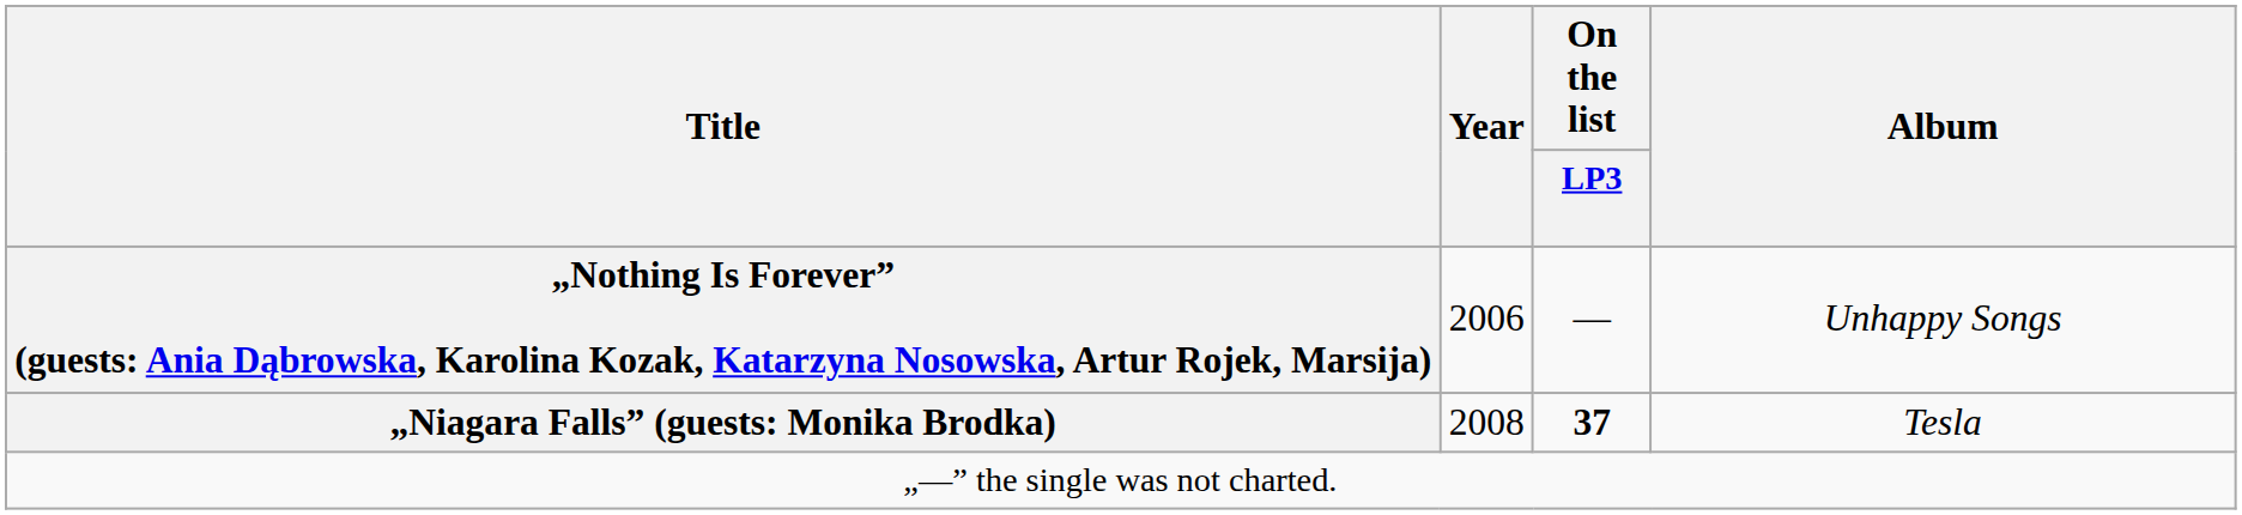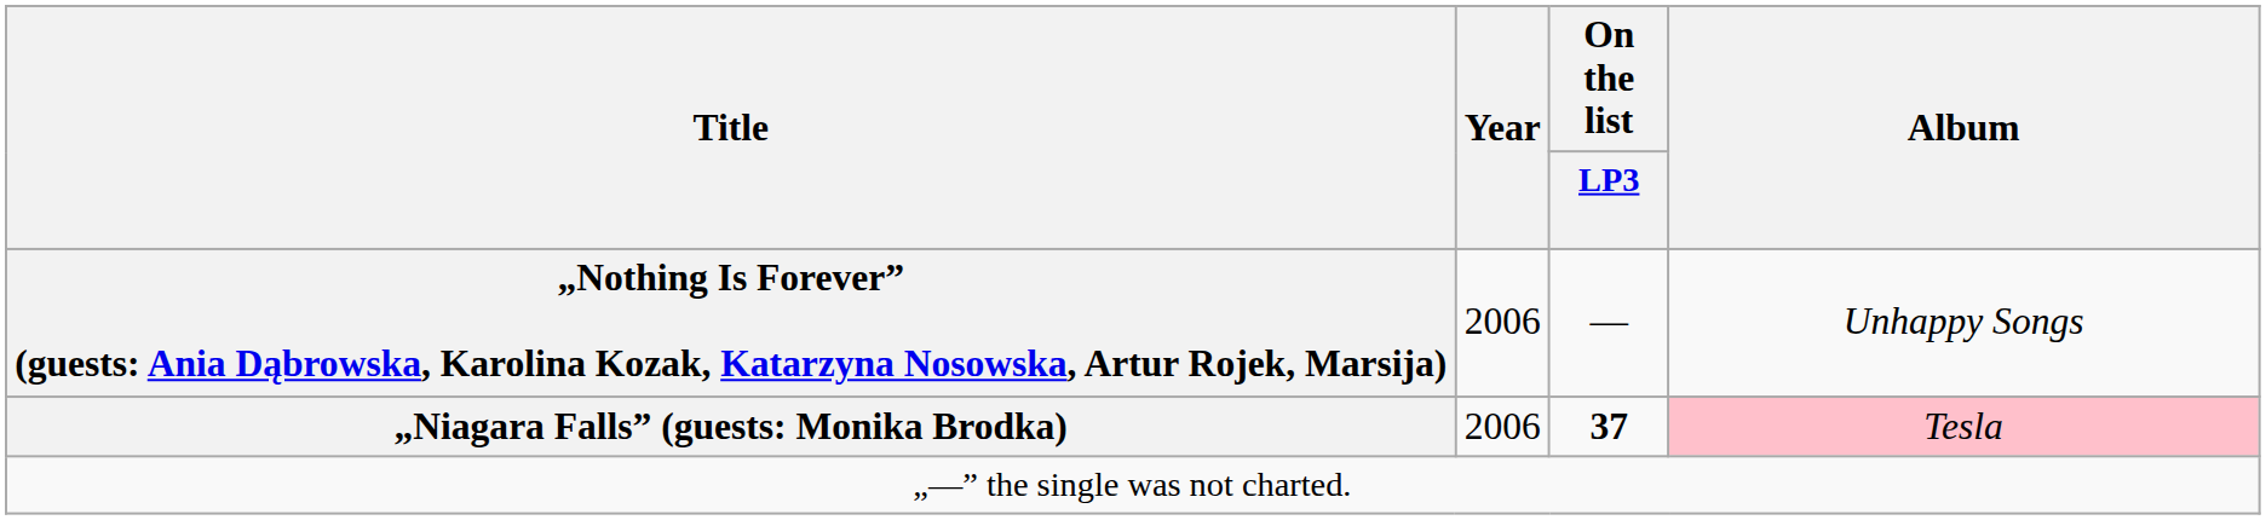 <table class="wikitable plainrowheaders" style="text-align:center;">
 <tr>
 <th rowspan="2" scope="col">Title</th>
 <th rowspan="2" scope="col">Year</th>
 <th colspan="1" scope="col">On the list</th>
 <th rowspan="2" scope="col" style="width:15em;">Album</th>
 </tr>
 <tr>
 <th scope="col" style="width:3em;font-size:90%;"><a href='#'>LP3</a><br><br></th>
 </tr>
 <tr>
 <th scope="row">„Nothing Is Forever”<br><br>(guests: <a href='#'>Ania Dąbrowska</a>, Karolina Kozak, <a href='#'>Katarzyna Nosowska</a>, Artur Rojek, Marsija)</th>
 <td>2006</td>
 <td>—</td>
 <td><em>Unhappy Songs</em></td>
 </tr>
 <tr>
 <th scope="row">„Niagara Falls” (guests: Monika Brodka)</th>
-<td>2008</td>
+<td>2006</td>
 <td><strong>37</strong></td>
-<td><em>Tesla</em></td>
+<td style="background: pink;"><em>Tesla</em></td>
 </tr>
 <tr>
 <td colspan="20" style="font-size:90%">„—” the single was not charted.</td>
 </tr>
 </table>
